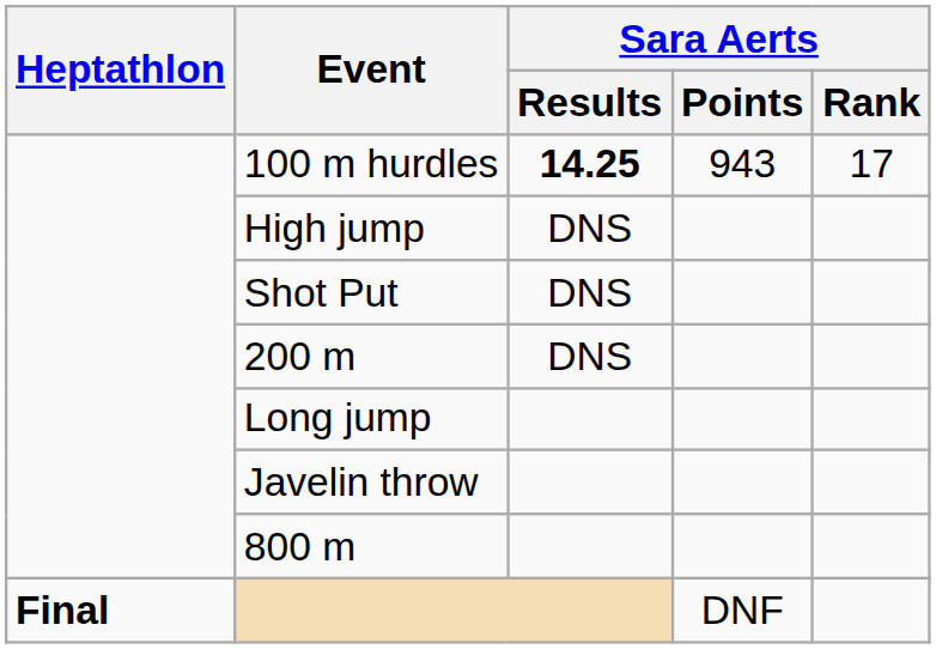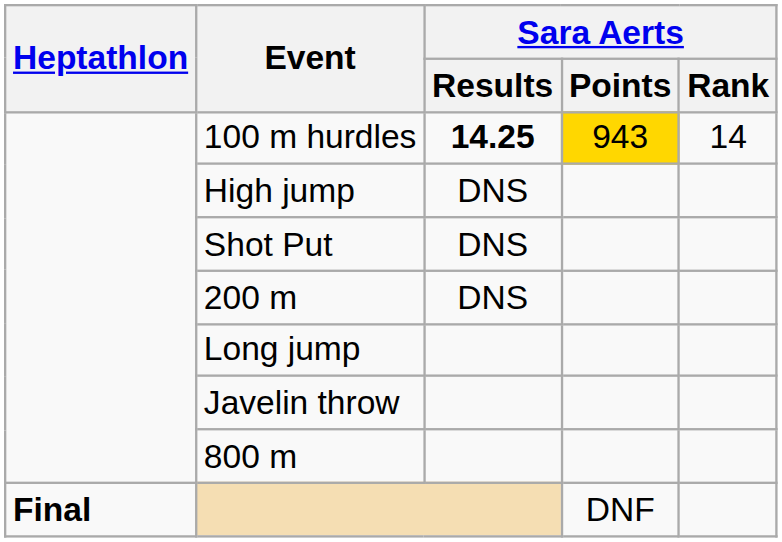 <table class=wikitable style="font-size:90%">
 <tr>
 <th rowspan="2"><a href='#'>Heptathlon</a></th>
 <th rowspan="2">Event</th>
 <th colspan="3"><a href='#'>Sara Aerts</a></th>
 </tr>
 <tr>
 <th>Results</th>
 <th>Points</th>
 <th>Rank</th>
 </tr>
 <tr>
 <td rowspan="7"></td>
 <td>100 m hurdles</td>
 <td align=center><strong>14.25</strong></td>
-<td align=center>943</td>
-<td align=center>17</td>
+<td align=center style="background: gold;">943</td>
+<td align=center>14</td>
 </tr>
 <tr>
 <td>High jump</td>
 <td align=center>DNS</td>
 <td align=center></td>
 <td align=center></td>
 </tr>
 <tr>
 <td>Shot Put</td>
 <td align=center>DNS</td>
 <td align=center></td>
 <td align=center></td>
 </tr>
 <tr>
 <td>200 m</td>
 <td align=center>DNS</td>
 <td align=center></td>
 <td align=center></td>
 </tr>
 <tr>
 <td>Long jump</td>
 <td align=center></td>
 <td align=center></td>
 <td align=center></td>
 </tr>
 <tr>
 <td>Javelin throw</td>
 <td align=center></td>
 <td align=center></td>
 <td align=center></td>
 </tr>
 <tr>
 <td>800 m</td>
 <td align=center></td>
 <td align=center></td>
 <td align=center></td>
 </tr>
 <tr>
 <td><strong>Final</strong></td>
 <td colspan="2" bgcolor="wheat"></td>
 <td align=center>DNF</td>
 <td align=center></td>
 </tr>
 </table>
